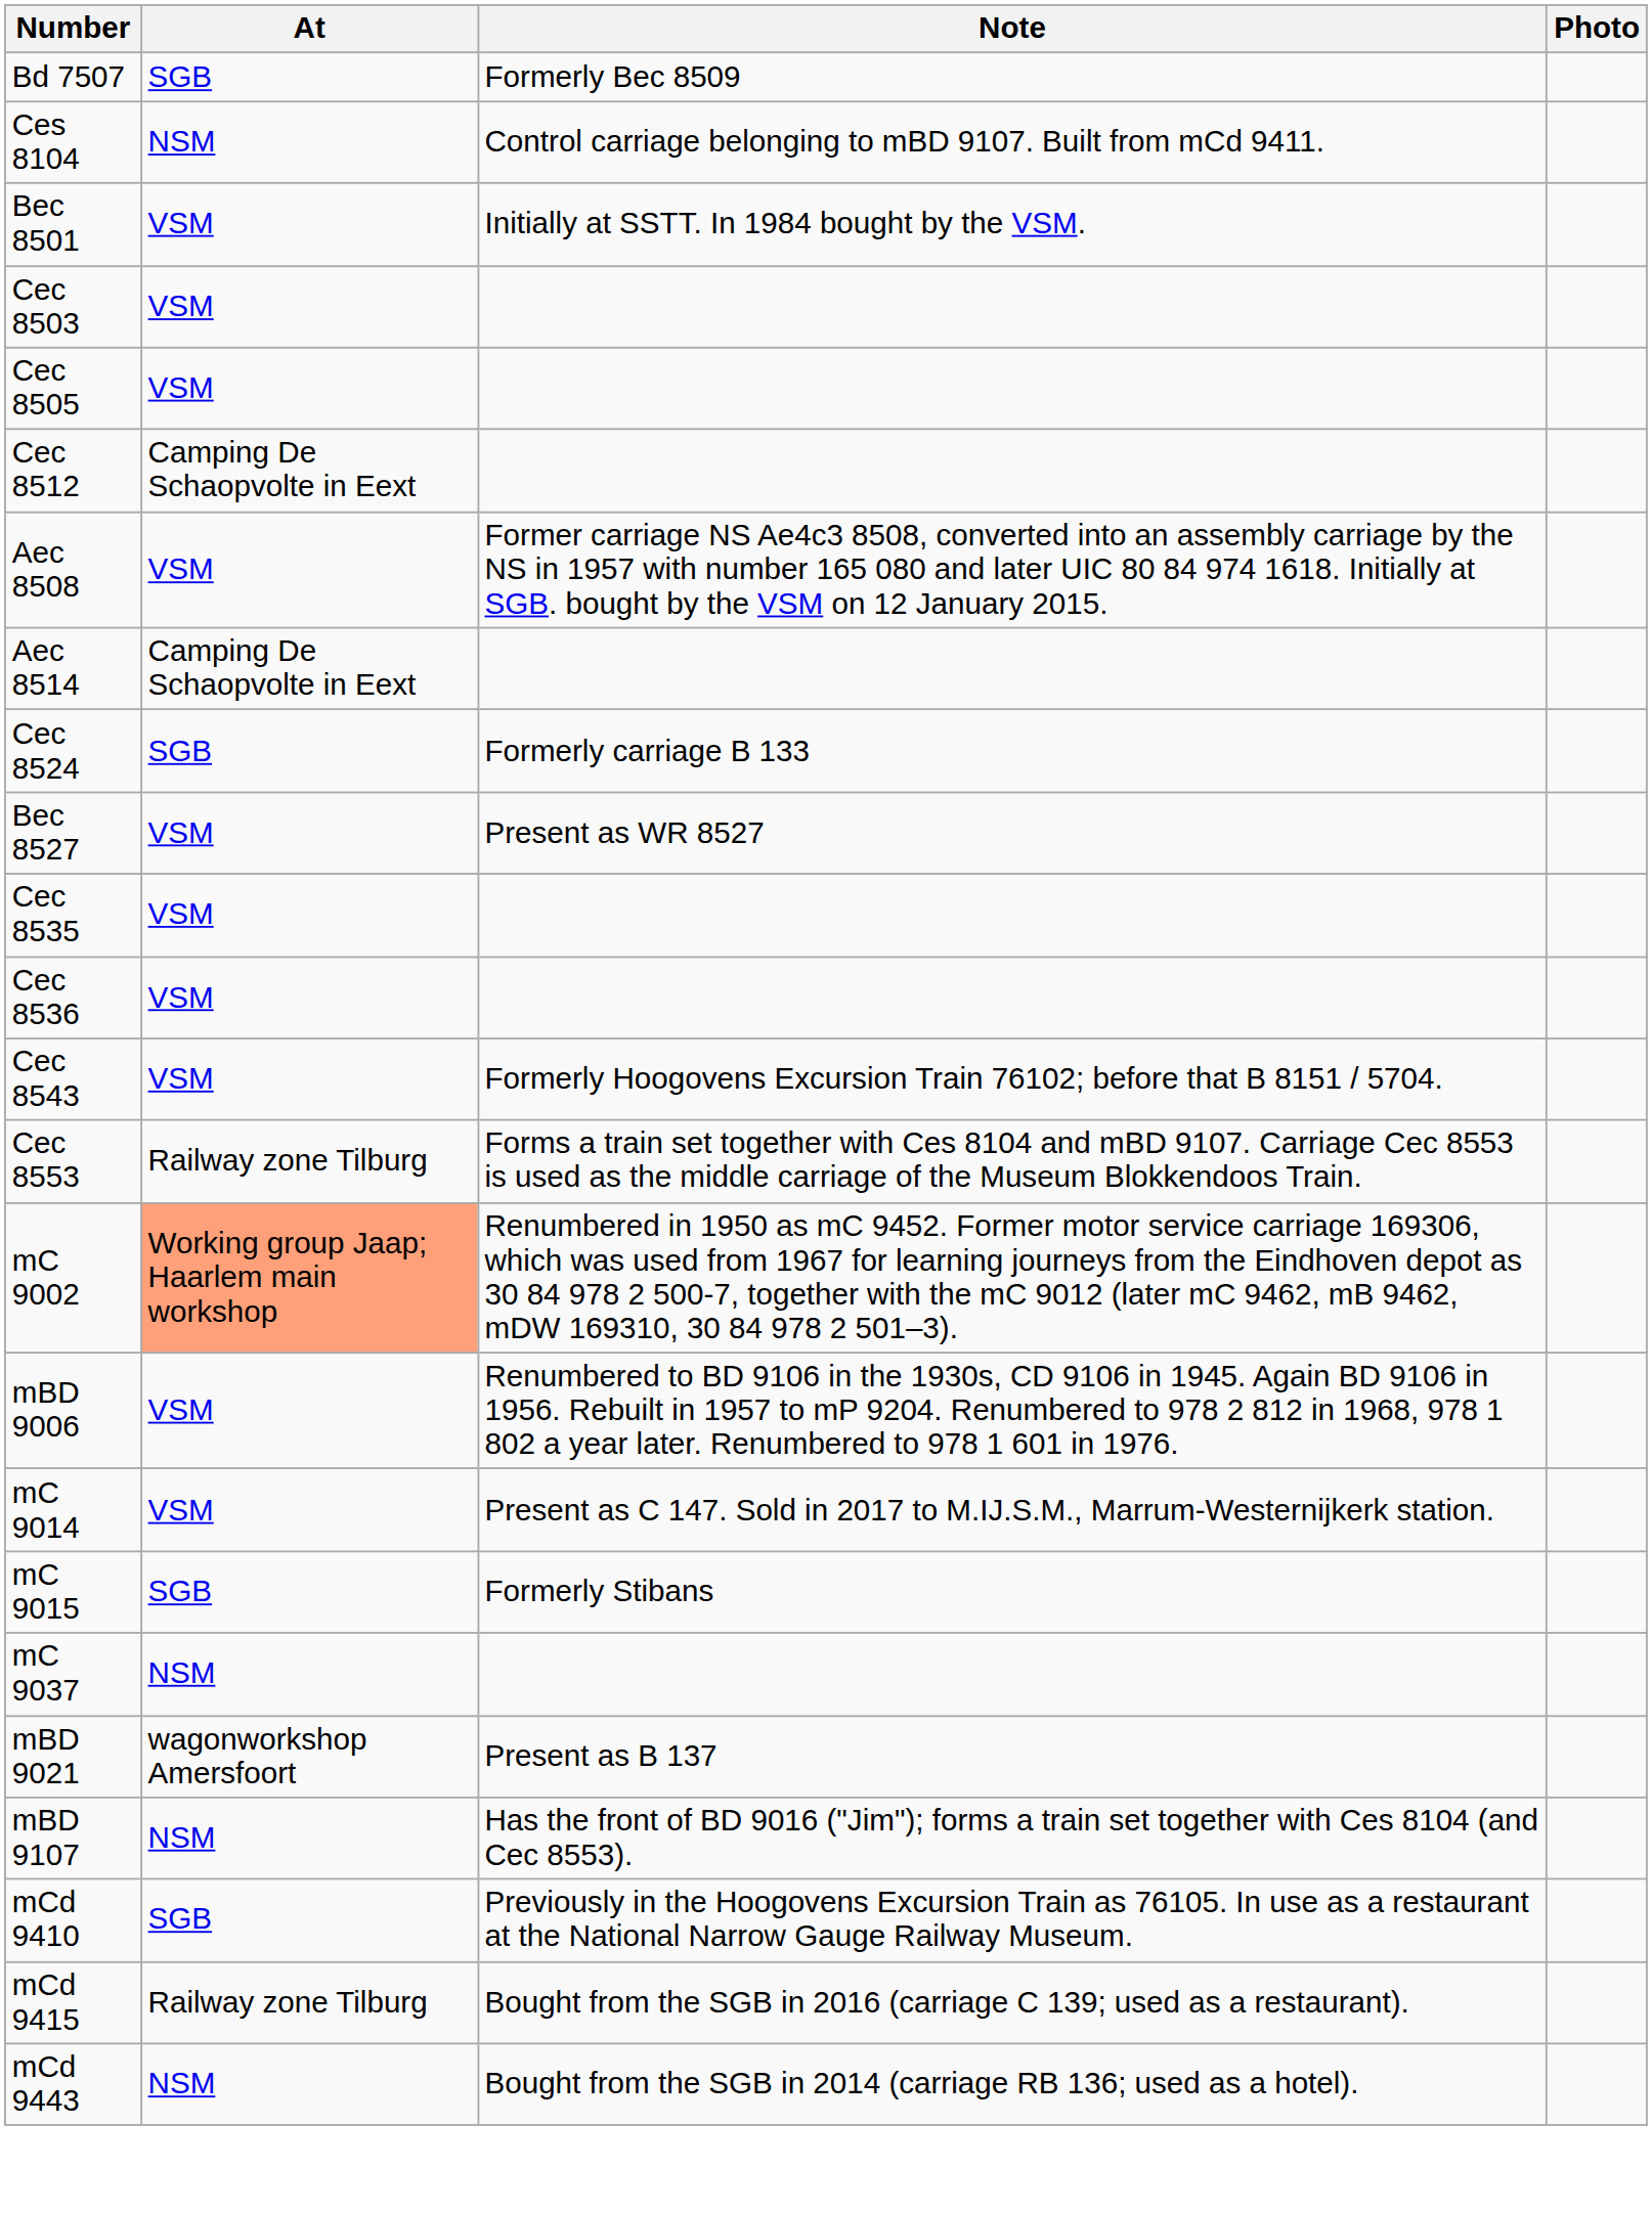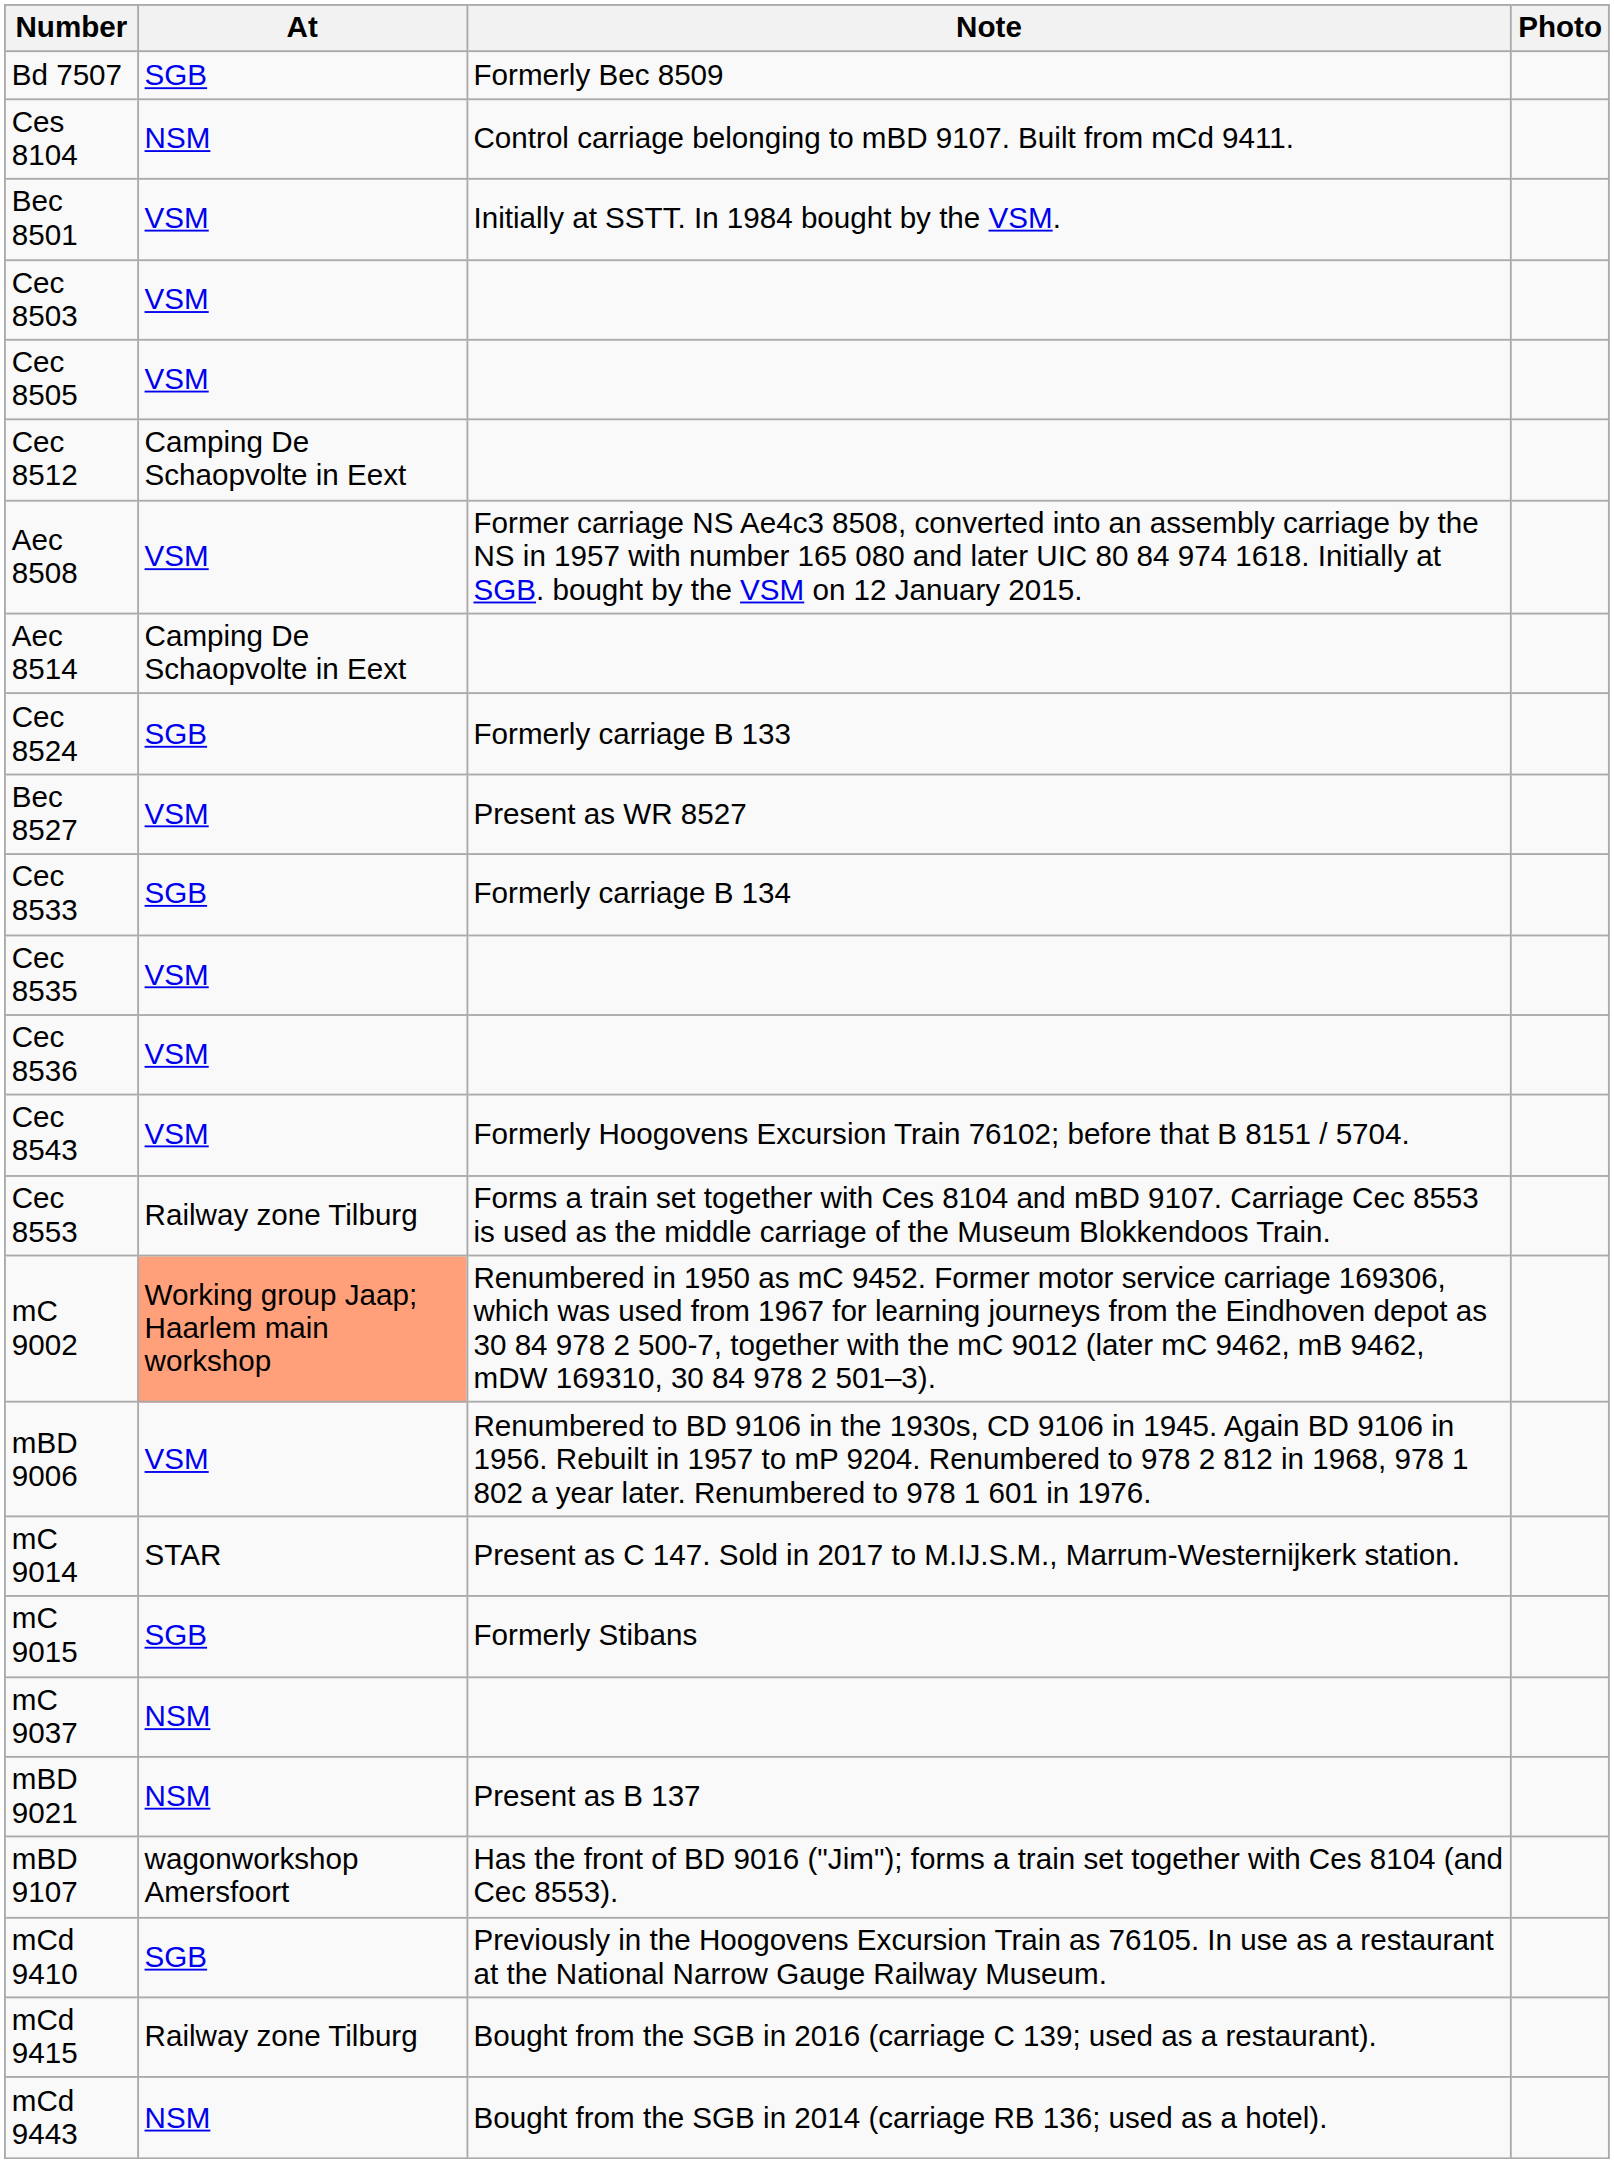 <table class="wikitable sortable">
 <tr>
 <th>Number</th>
 <th>At</th>
 <th class="unsortable">Note</th>
 <th class="unsortable">Photo</th>
 </tr>
 <tr>
 <td>Bd 7507</td>
 <td><a href='#'>SGB</a></td>
 <td>Formerly Bec 8509</td>
 <td></td>
 </tr>
 <tr>
 <td>Ces 8104</td>
 <td><a href='#'>NSM</a></td>
 <td>Control carriage belonging to mBD 9107. Built from mCd 9411.</td>
 <td></td>
 </tr>
 <tr>
 <td>Bec 8501</td>
 <td><a href='#'>VSM</a></td>
 <td>Initially at SSTT. In 1984 bought by the <a href='#'>VSM</a>.</td>
 <td></td>
 </tr>
 <tr>
 <td>Cec 8503</td>
 <td><a href='#'>VSM</a></td>
 <td></td>
 <td></td>
 </tr>
 <tr>
 <td>Cec 8505</td>
 <td><a href='#'>VSM</a></td>
 <td></td>
 <td></td>
 </tr>
 <tr>
 <td>Cec 8512</td>
 <td>Camping De Schaopvolte in Eext</td>
 <td></td>
 <td></td>
 </tr>
 <tr>
 <td>Aec 8508</td>
 <td><a href='#'>VSM</a></td>
 <td>Former carriage NS Ae4c3 8508, converted into an assembly carriage by the NS in 1957 with number 165 080 and later UIC 80 84 974 1618. Initially at <a href='#'>SGB</a>. bought by the <a href='#'>VSM</a> on 12 January 2015.</td>
 <td></td>
 </tr>
 <tr>
 <td>Aec 8514</td>
 <td>Camping De Schaopvolte in Eext</td>
 <td></td>
 <td></td>
 </tr>
 <tr>
 <td>Cec 8524</td>
 <td><a href='#'>SGB</a></td>
 <td>Formerly carriage B 133</td>
 <td></td>
 </tr>
 <tr>
 <td>Bec 8527</td>
 <td><a href='#'>VSM</a></td>
 <td>Present as WR 8527</td>
 <td></td>
 </tr>
 <tr>
+<td>Cec 8533</td>
+<td><a href='#'>SGB</a></td>
+<td>Formerly carriage B 134</td>
+<td></td>
+</tr>
+<tr>
 <td>Cec 8535</td>
 <td><a href='#'>VSM</a></td>
 <td></td>
 <td></td>
 </tr>
 <tr>
 <td>Cec 8536</td>
 <td><a href='#'>VSM</a></td>
 <td></td>
 <td></td>
 </tr>
 <tr>
 <td>Cec 8543</td>
 <td><a href='#'>VSM</a></td>
 <td>Formerly Hoogovens Excursion Train 76102; before that B 8151 / 5704.</td>
 <td></td>
 </tr>
 <tr>
 <td>Cec 8553</td>
 <td>Railway zone Tilburg</td>
 <td>Forms a train set together with Ces 8104 and mBD 9107. Carriage Cec 8553 is used as the middle carriage of the Museum Blokkendoos Train.</td>
 <td></td>
 </tr>
 <tr>
 <td>mC 9002</td>
 <td style="background: lightsalmon;">Working group Jaap; Haarlem main workshop</td>
 <td>Renumbered in 1950 as mC 9452. Former motor service carriage 169306, which was used from 1967 for learning journeys from the Eindhoven depot as 30 84 978 2 500-7, together with the mC 9012 (later mC 9462, mB 9462, mDW 169310, 30 84 978 2 501–3).</td>
 <td></td>
 </tr>
 <tr>
 <td>mBD 9006</td>
 <td><a href='#'>VSM</a></td>
 <td>Renumbered to BD 9106 in the 1930s, CD 9106 in 1945. Again BD 9106 in 1956. Rebuilt in 1957 to mP 9204. Renumbered to 978 2 812 in 1968, 978 1 802 a year later. Renumbered to 978 1 601 in 1976.</td>
 <td></td>
 </tr>
 <tr>
 <td>mC 9014</td>
-<td><a href='#'>VSM</a></td>
+<td>STAR</td>
 <td>Present as C 147. Sold in 2017 to M.IJ.S.M., Marrum-Westernijkerk station.</td>
 <td></td>
 </tr>
 <tr>
 <td>mC 9015</td>
 <td><a href='#'>SGB</a></td>
 <td>Formerly Stibans</td>
 <td></td>
 </tr>
 <tr>
 <td>mC 9037</td>
 <td><a href='#'>NSM</a></td>
 <td></td>
 <td></td>
 </tr>
 <tr>
 <td>mBD 9021</td>
-<td>wagonworkshop Amersfoort</td>
+<td><a href='#'>NSM</a></td>
 <td>Present as B 137</td>
 <td></td>
 </tr>
 <tr>
 <td>mBD 9107</td>
-<td><a href='#'>NSM</a></td>
+<td>wagonworkshop Amersfoort</td>
 <td>Has the front of BD 9016 ("Jim"); forms a train set together with Ces 8104 (and Cec 8553).</td>
 <td></td>
 </tr>
 <tr>
 <td>mCd 9410</td>
 <td><a href='#'>SGB</a></td>
 <td>Previously in the Hoogovens Excursion Train as 76105. In use as a restaurant at the National Narrow Gauge Railway Museum.</td>
 <td></td>
 </tr>
 <tr>
 <td>mCd 9415</td>
 <td>Railway zone Tilburg</td>
 <td>Bought from the SGB in 2016 (carriage C 139; used as a restaurant).</td>
 <td></td>
 </tr>
 <tr>
 <td>mCd 9443</td>
 <td><a href='#'>NSM</a></td>
 <td>Bought from the SGB in 2014 (carriage RB 136; used as a hotel).</td>
 <td></td>
 </tr>
 </table>
